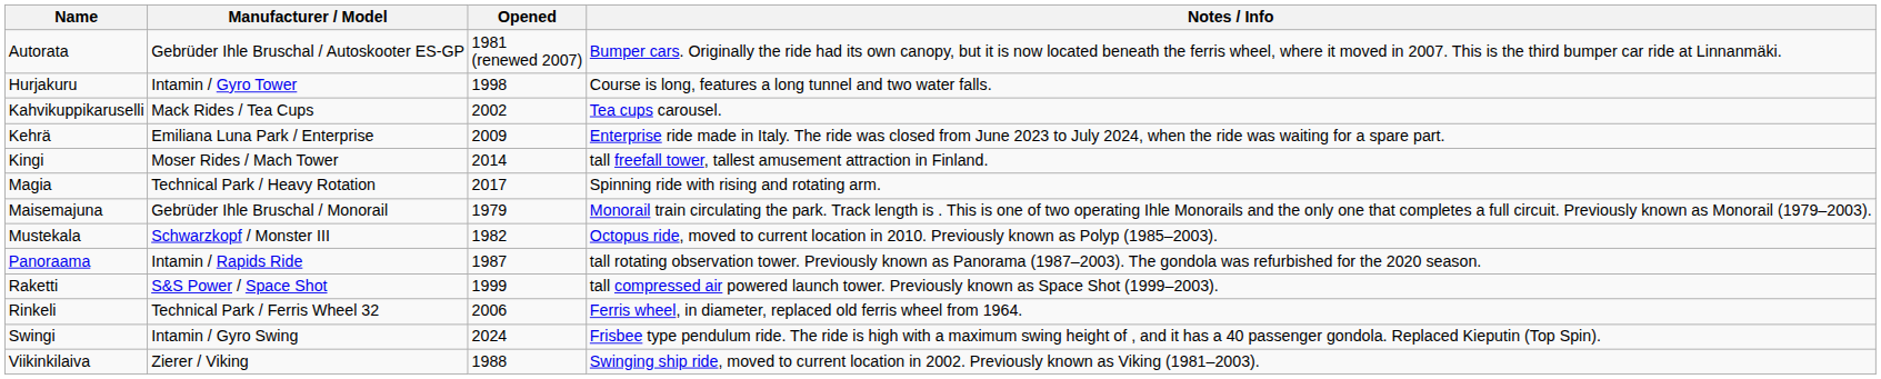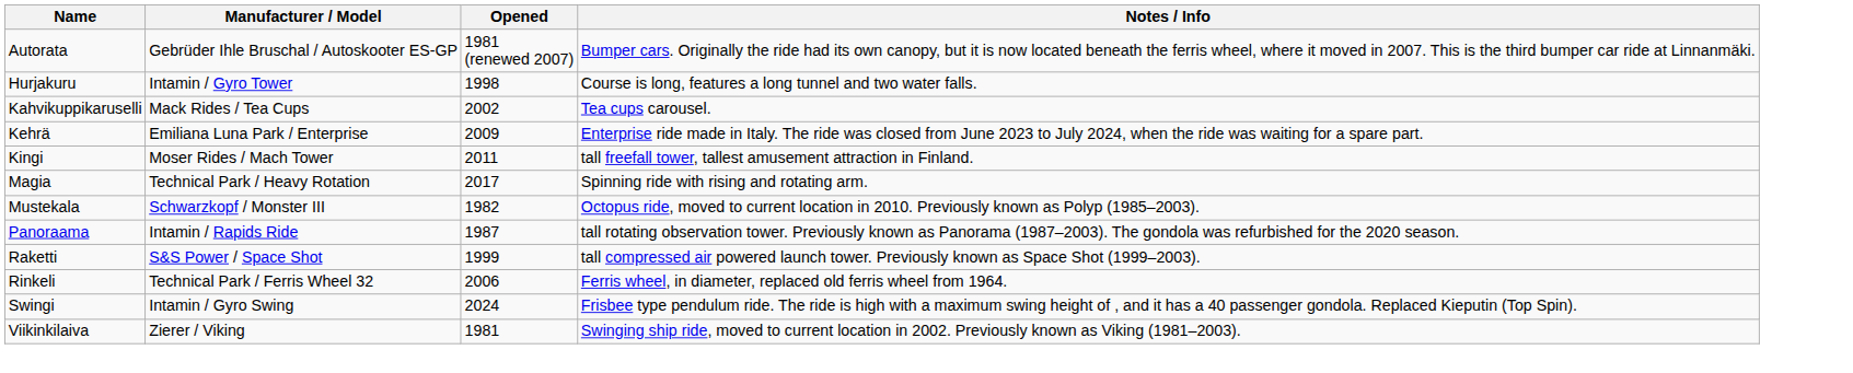 <table class="wikitable sortable">
 <tr>
 <th>Name</th>
 <th>Manufacturer / Model</th>
 <th>Opened</th>
 <th>Notes / Info</th>
 </tr>
 <tr>
 <td>Autorata</td>
 <td>Gebrüder Ihle Bruschal / Autoskooter ES-GP</td>
 <td>1981<br>(renewed 2007)</td>
 <td><a href='#'>Bumper cars</a>. Originally the ride had its own canopy, but it is now located beneath the ferris wheel, where it moved in 2007. This is the third bumper car ride at Linnanmäki.</td>
 </tr>
 <tr>
 <td>Hurjakuru</td>
 <td>Intamin / <a href='#'>Gyro Tower</a></td>
 <td>1998</td>
 <td>Course is  long, features a  long tunnel and two water falls.</td>
 </tr>
 <tr>
 <td>Kahvikuppikaruselli</td>
 <td>Mack Rides / Tea Cups</td>
 <td>2002</td>
 <td><a href='#'>Tea cups</a> carousel.</td>
 </tr>
 <tr>
 <td>Kehrä</td>
 <td>Emiliana Luna Park / Enterprise</td>
 <td>2009</td>
 <td><a href='#'>Enterprise</a> ride made in Italy. The ride was closed from June 2023 to July 2024, when the ride was waiting for a spare part.</td>
 </tr>
 <tr>
 <td>Kingi</td>
 <td>Moser Rides / Mach Tower</td>
-<td>2014</td>
+<td>2011</td>
 <td> tall <a href='#'>freefall tower</a>, tallest amusement attraction in Finland.</td>
 </tr>
 <tr>
 <td>Magia</td>
 <td>Technical Park / Heavy Rotation</td>
 <td>2017</td>
 <td>Spinning ride with rising and rotating arm.</td>
-</tr>
-<tr>
-<td>Maisemajuna</td>
-<td>Gebrüder Ihle Bruschal / Monorail</td>
-<td>1979</td>
-<td><a href='#'>Monorail</a> train circulating the park. Track length is . This is one of two operating Ihle Monorails and the only one that completes a full circuit. Previously known as Monorail (1979–2003).</td>
 </tr>
 <tr>
 <td>Mustekala</td>
 <td><a href='#'>Schwarzkopf</a> / Monster III</td>
 <td>1982</td>
 <td><a href='#'>Octopus ride</a>, moved to current location in 2010. Previously known as Polyp (1985–2003).</td>
 </tr>
 <tr>
 <td><a href='#'>Panoraama</a></td>
 <td>Intamin / <a href='#'>Rapids Ride</a></td>
 <td>1987</td>
 <td> tall rotating observation tower. Previously known as Panorama (1987–2003). The gondola was refurbished for the 2020 season.</td>
 </tr>
 <tr>
 <td>Raketti</td>
 <td><a href='#'>S&S Power</a> / <a href='#'>Space Shot</a></td>
 <td>1999</td>
 <td> tall <a href='#'>compressed air</a> powered launch tower. Previously known as Space Shot (1999–2003).</td>
 </tr>
 <tr>
 <td>Rinkeli</td>
 <td>Technical Park / Ferris Wheel 32</td>
 <td>2006</td>
 <td><a href='#'>Ferris wheel</a>,  in diameter, replaced old ferris wheel from 1964.</td>
 </tr>
 <tr>
 <td>Swingi</td>
 <td>Intamin / Gyro Swing</td>
 <td>2024</td>
 <td><a href='#'>Frisbee</a> type pendulum ride. The ride is  high with a maximum swing height of , and it has a 40 passenger gondola. Replaced Kieputin (Top Spin).</td>
 </tr>
 <tr>
 <td>Viikinkilaiva</td>
 <td>Zierer / Viking</td>
-<td>1988</td>
+<td>1981</td>
 <td><a href='#'>Swinging ship ride</a>, moved to current location in 2002. Previously known as Viking (1981–2003).</td>
 </tr>
 </table>
